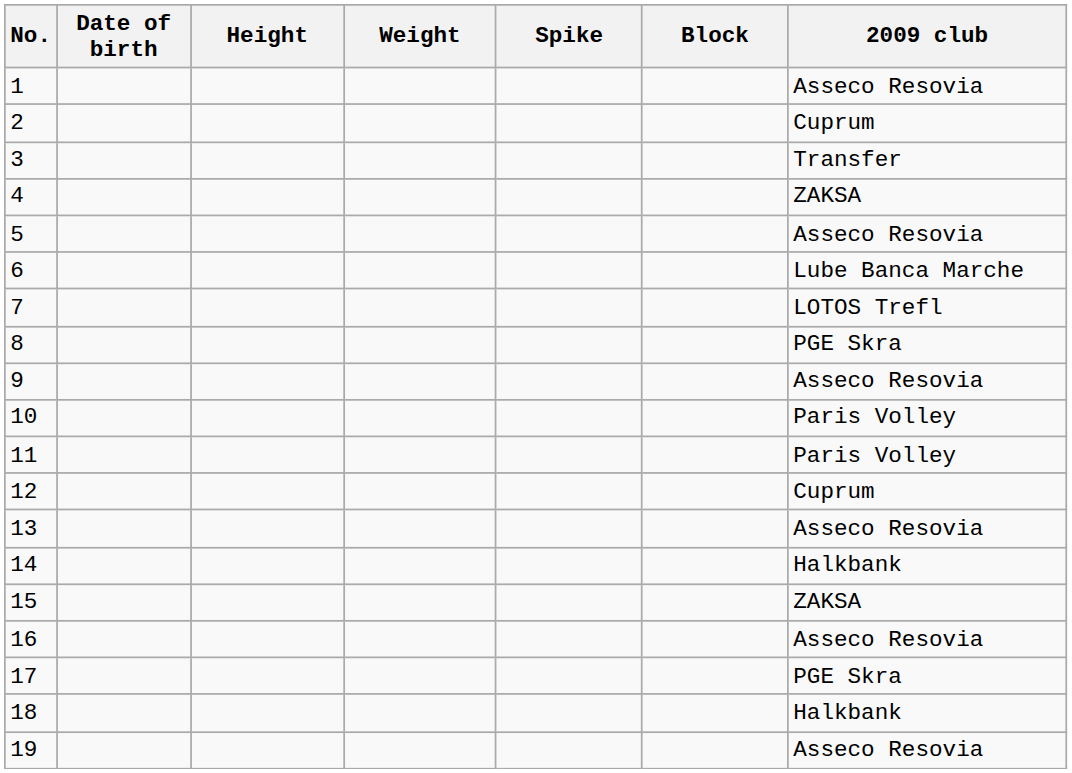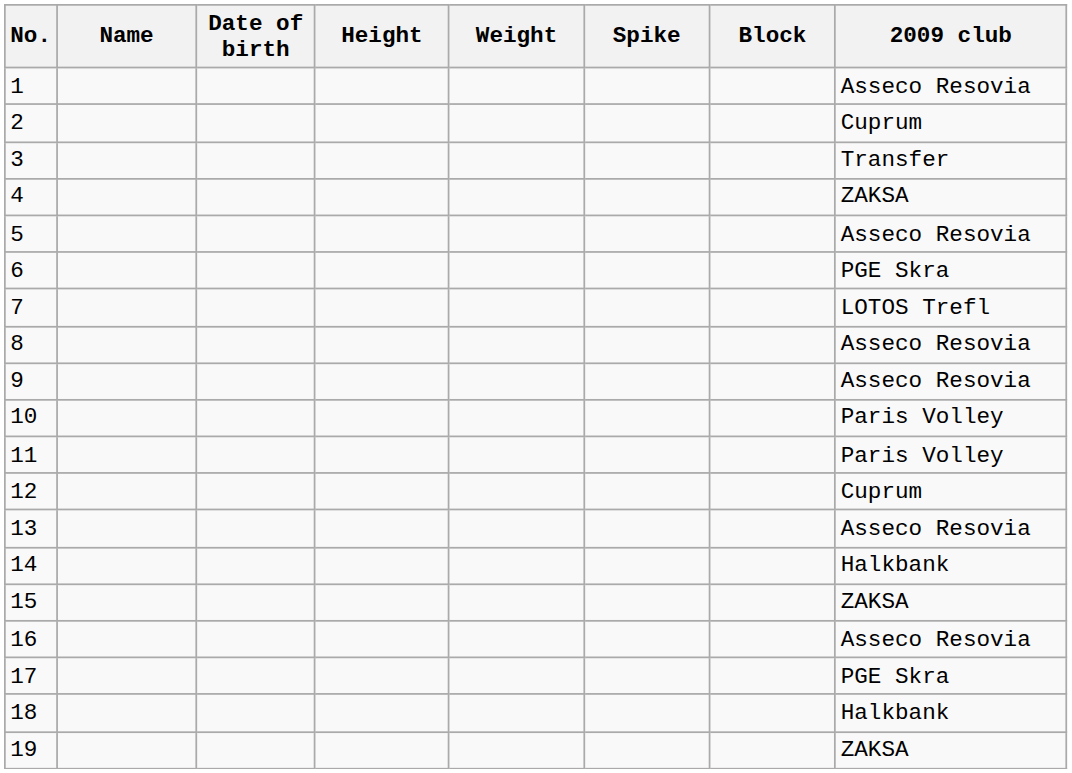 <table class="wikitable sortable" style=font-size:100%; text-align:center;>
 <tr>
 <th>No.</th>
+<th style=width:12em>Name</th>
 <th style=width:8em>Date of birth</th>
 <th style=width:9em>Height</th>
 <th style=width:9em>Weight</th>
 <th style=width:9em>Spike</th>
 <th style=width:9em>Block</th>
 <th style=width:19em>2009 club</th>
 </tr>
 <tr>
 <td>1</td>
+<td align=left></td>
 <td align=right></td>
 <td></td>
 <td></td>
 <td></td>
 <td></td>
 <td align=left>Asseco Resovia</td>
 </tr>
 <tr>
 <td>2</td>
+<td align=left></td>
 <td align=right></td>
 <td></td>
 <td></td>
 <td></td>
 <td></td>
 <td align=left>Cuprum</td>
 </tr>
 <tr>
 <td>3</td>
+<td align=left></td>
 <td align=right></td>
 <td></td>
 <td></td>
 <td></td>
 <td></td>
 <td align=left>Transfer</td>
 </tr>
 <tr>
 <td>4</td>
+<td align=left></td>
 <td align=right></td>
 <td></td>
 <td></td>
 <td></td>
 <td></td>
 <td align=left>ZAKSA</td>
 </tr>
 <tr>
 <td>5</td>
+<td align=left></td>
 <td align=right></td>
 <td></td>
 <td></td>
 <td></td>
 <td></td>
 <td align=left>Asseco Resovia</td>
 </tr>
 <tr>
 <td>6</td>
+<td align=left></td>
 <td align=right></td>
 <td></td>
 <td></td>
 <td></td>
 <td></td>
-<td align=left>Lube Banca Marche</td>
+<td align=left>PGE Skra</td>
 </tr>
 <tr>
 <td>7</td>
+<td align=left></td>
 <td align=right></td>
 <td></td>
 <td></td>
 <td></td>
 <td></td>
 <td align=left>LOTOS Trefl</td>
 </tr>
 <tr>
 <td>8</td>
+<td align=left></td>
 <td align=right></td>
 <td></td>
 <td></td>
 <td></td>
 <td></td>
-<td align=left>PGE Skra</td>
+<td align=left>Asseco Resovia</td>
 </tr>
 <tr>
 <td>9</td>
+<td align=left></td>
 <td align=right></td>
 <td></td>
 <td></td>
 <td></td>
 <td></td>
 <td align=left>Asseco Resovia</td>
 </tr>
 <tr>
 <td>10</td>
+<td align=left></td>
 <td align=right></td>
 <td></td>
 <td></td>
 <td></td>
 <td></td>
 <td align=left>Paris Volley</td>
 </tr>
 <tr>
 <td>11</td>
+<td align=left></td>
 <td align=right></td>
 <td></td>
 <td></td>
 <td></td>
 <td></td>
 <td align=left>Paris Volley</td>
 </tr>
 <tr>
 <td>12</td>
+<td align=left></td>
 <td align=right></td>
 <td></td>
 <td></td>
 <td></td>
 <td></td>
 <td align=left>Cuprum</td>
 </tr>
 <tr>
 <td>13</td>
+<td align=left></td>
 <td align=right></td>
 <td></td>
 <td></td>
 <td></td>
 <td></td>
 <td align=left>Asseco Resovia</td>
 </tr>
 <tr>
 <td>14</td>
+<td align=left></td>
 <td align=right></td>
 <td></td>
 <td></td>
 <td></td>
 <td></td>
 <td align=left>Halkbank</td>
 </tr>
 <tr>
 <td>15</td>
+<td align=left></td>
 <td align=right></td>
 <td></td>
 <td></td>
 <td></td>
 <td></td>
 <td align=left>ZAKSA</td>
 </tr>
 <tr>
 <td>16</td>
+<td align=left></td>
 <td align=right></td>
 <td></td>
 <td></td>
 <td></td>
 <td></td>
 <td align=left>Asseco Resovia</td>
 </tr>
 <tr>
 <td>17</td>
+<td align=left></td>
 <td align=right></td>
 <td></td>
 <td></td>
 <td></td>
 <td></td>
 <td align=left>PGE Skra</td>
 </tr>
 <tr>
 <td>18</td>
+<td align=left></td>
 <td align=right></td>
 <td></td>
 <td></td>
 <td></td>
 <td></td>
 <td align=left>Halkbank</td>
 </tr>
 <tr>
 <td>19</td>
+<td align=left></td>
 <td align=right></td>
 <td></td>
 <td></td>
 <td></td>
 <td></td>
-<td align=left>Asseco Resovia</td>
+<td align=left>ZAKSA</td>
 </tr>
 </table>
